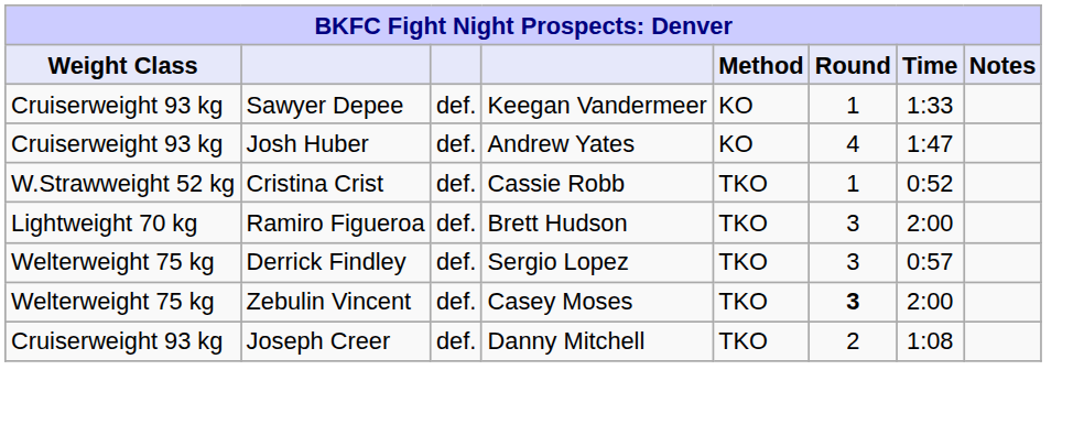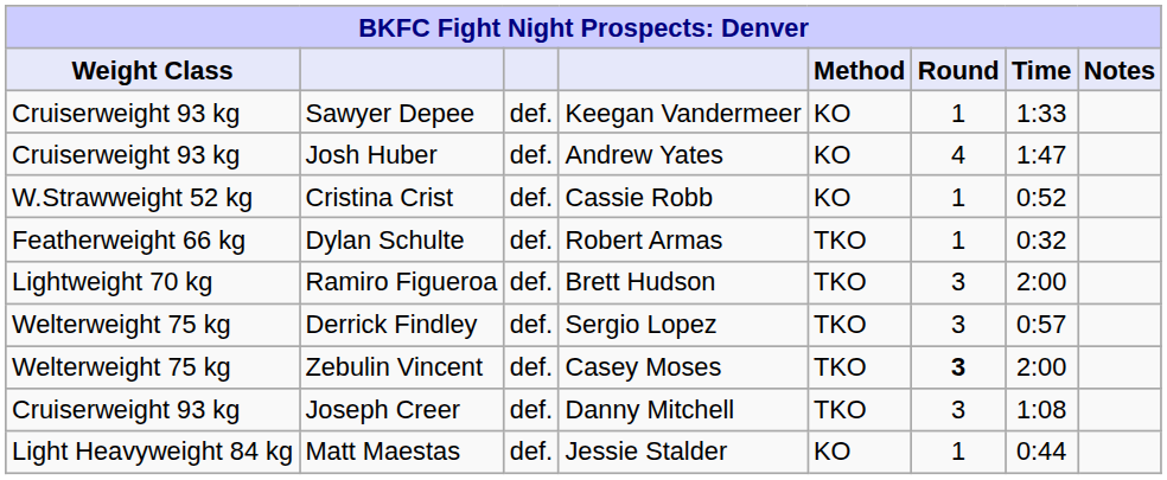 <table class="wikitable" style="font-size: 80%;">
 <tr>
 <th colspan="8" style="background-color: #ccf; color: #000080; text-align: center;"><strong>BKFC Fight Night Prospects: Denver</strong></th>
 </tr>
 <tr>
 <th colspan="1" style="background-color: #E6E8FA; color: #000000; text-align: center;">Weight Class</th>
 <th colspan="1" style="background-color: #E6E8FA; color: #000000; text-align: center;"></th>
 <th colspan="1" style="background-color: #E6E8FA; color: #000000; text-align: center;"></th>
 <th colspan="1" style="background-color: #E6E8FA; color: #000000; text-align: center;"></th>
 <th colspan="1" style="background-color: #E6E8FA; color: #000000; text-align: center;">Method</th>
 <th colspan="1" style="background-color: #E6E8FA; color: #000000; text-align: center;">Round</th>
 <th colspan="1" style="background-color: #E6E8FA; color: #000000; text-align: center;">Time</th>
 <th colspan="1" style="background-color: #E6E8FA; color: #000000; text-align: center;">Notes</th>
 </tr>
 <tr>
 <td>Cruiserweight 93 kg</td>
 <td> Sawyer Depee</td>
 <td align=center>def.</td>
 <td> Keegan Vandermeer</td>
 <td>KO</td>
 <td align=center>1</td>
 <td align=center>1:33</td>
 <td></td>
 </tr>
 <tr>
 <td>Cruiserweight 93 kg</td>
 <td> Josh Huber</td>
 <td align="center">def.</td>
 <td> Andrew Yates</td>
 <td>KO</td>
 <td align="center">4</td>
 <td align="center">1:47</td>
 <td></td>
 </tr>
 <tr>
 <td>W.Strawweight 52 kg</td>
 <td> Cristina Crist</td>
 <td align="center">def.</td>
 <td> Cassie Robb</td>
-<td>TKO</td>
+<td>KO</td>
 <td align="center">1</td>
 <td align="center">0:52</td>
+<td></td>
+</tr>
+<tr>
+<td>Featherweight 66 kg</td>
+<td> Dylan Schulte</td>
+<td>def.</td>
+<td> Robert Armas</td>
+<td>TKO</td>
+<td align=center>1</td>
+<td align=center>0:32</td>
 <td></td>
 </tr>
 <tr>
 <td>Lightweight 70 kg</td>
 <td> Ramiro Figueroa</td>
 <td align="center">def.</td>
 <td> Brett Hudson</td>
 <td>TKO</td>
 <td align="center">3</td>
 <td align="center">2:00</td>
 <td></td>
 </tr>
 <tr>
 <td>Welterweight 75 kg</td>
 <td> Derrick Findley</td>
 <td>def.</td>
 <td> Sergio Lopez</td>
 <td>TKO</td>
 <td align=center>3</td>
 <td align=center>0:57</td>
 <td></td>
 </tr>
 <tr>
 <td>Welterweight 75 kg</td>
 <td> Zebulin Vincent</td>
 <td>def.</td>
 <td> Casey Moses</td>
 <td>TKO</td>
 <td align=center><strong>3</strong></td>
 <td align=center>2:00</td>
 <td></td>
 </tr>
 <tr>
 <td>Cruiserweight 93 kg</td>
 <td> Joseph Creer</td>
 <td>def.</td>
 <td> Danny Mitchell</td>
 <td>TKO</td>
-<td align=center>2</td>
+<td align=center>3</td>
 <td align=center>1:08</td>
 <td></td>
 </tr>
+<tr>
+<td>Light Heavyweight 84 kg</td>
+<td> Matt Maestas</td>
+<td>def.</td>
+<td> Jessie Stalder</td>
+<td>KO</td>
+<td align=center>1</td>
+<td align=center>0:44</td>
+<td></td>
+</tr>
 </table>
